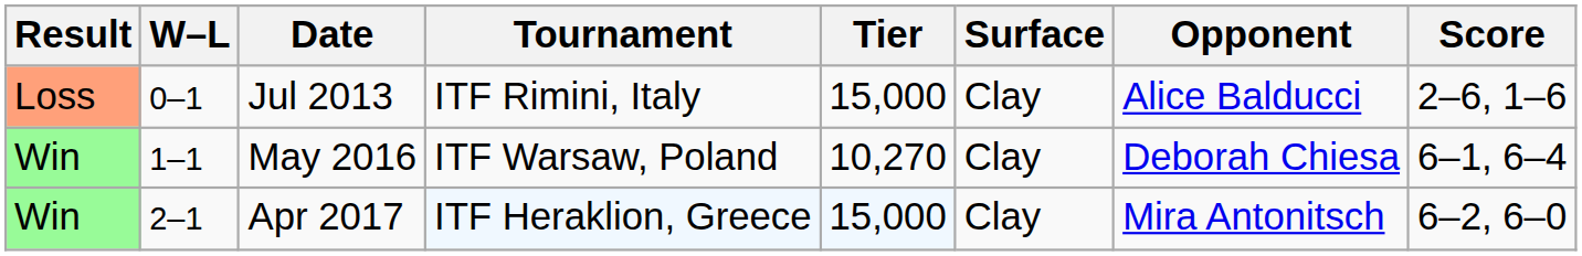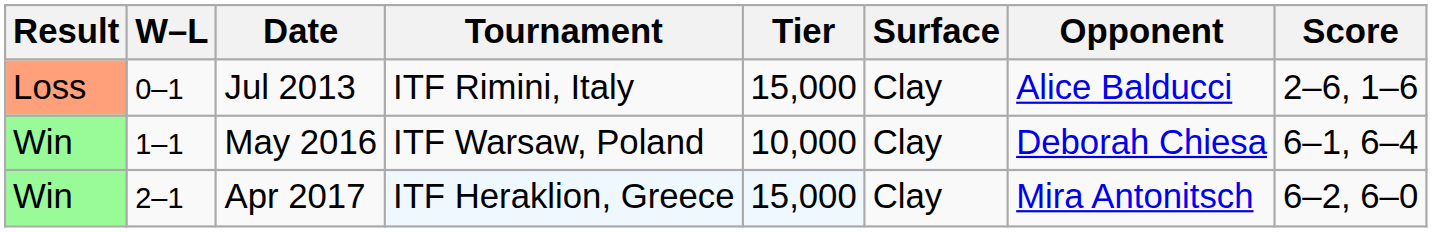 <table class="sortable wikitable">
 <tr>
 <th>Result</th>
 <th class="unsortable">W–L</th>
 <th>Date</th>
 <th>Tournament</th>
 <th>Tier</th>
 <th>Surface</th>
 <th>Opponent</th>
 <th class="unsortable">Score</th>
 </tr>
 <tr>
 <td bgcolor="FFA07A">Loss</td>
 <td><small>0–1</small></td>
 <td>Jul 2013</td>
 <td>ITF Rimini, Italy</td>
 <td>15,000</td>
 <td>Clay</td>
 <td> <a href='#'>Alice Balducci</a></td>
 <td>2–6, 1–6</td>
 </tr>
 <tr>
 <td bgcolor="98FB98">Win</td>
 <td><small>1–1</small></td>
 <td>May 2016</td>
 <td>ITF Warsaw, Poland</td>
-<td>10,270</td>
+<td>10,000</td>
 <td>Clay</td>
 <td> <a href='#'>Deborah Chiesa</a></td>
 <td>6–1, 6–4</td>
 </tr>
 <tr>
 <td bgcolor="98FB98">Win</td>
 <td><small>2–1</small></td>
 <td>Apr 2017</td>
 <td style="background:#f0f8ff;">ITF Heraklion, Greece</td>
 <td style="background:#f0f8ff;">15,000</td>
 <td>Clay</td>
 <td> <a href='#'>Mira Antonitsch</a></td>
 <td>6–2, 6–0</td>
 </tr>
 </table>
